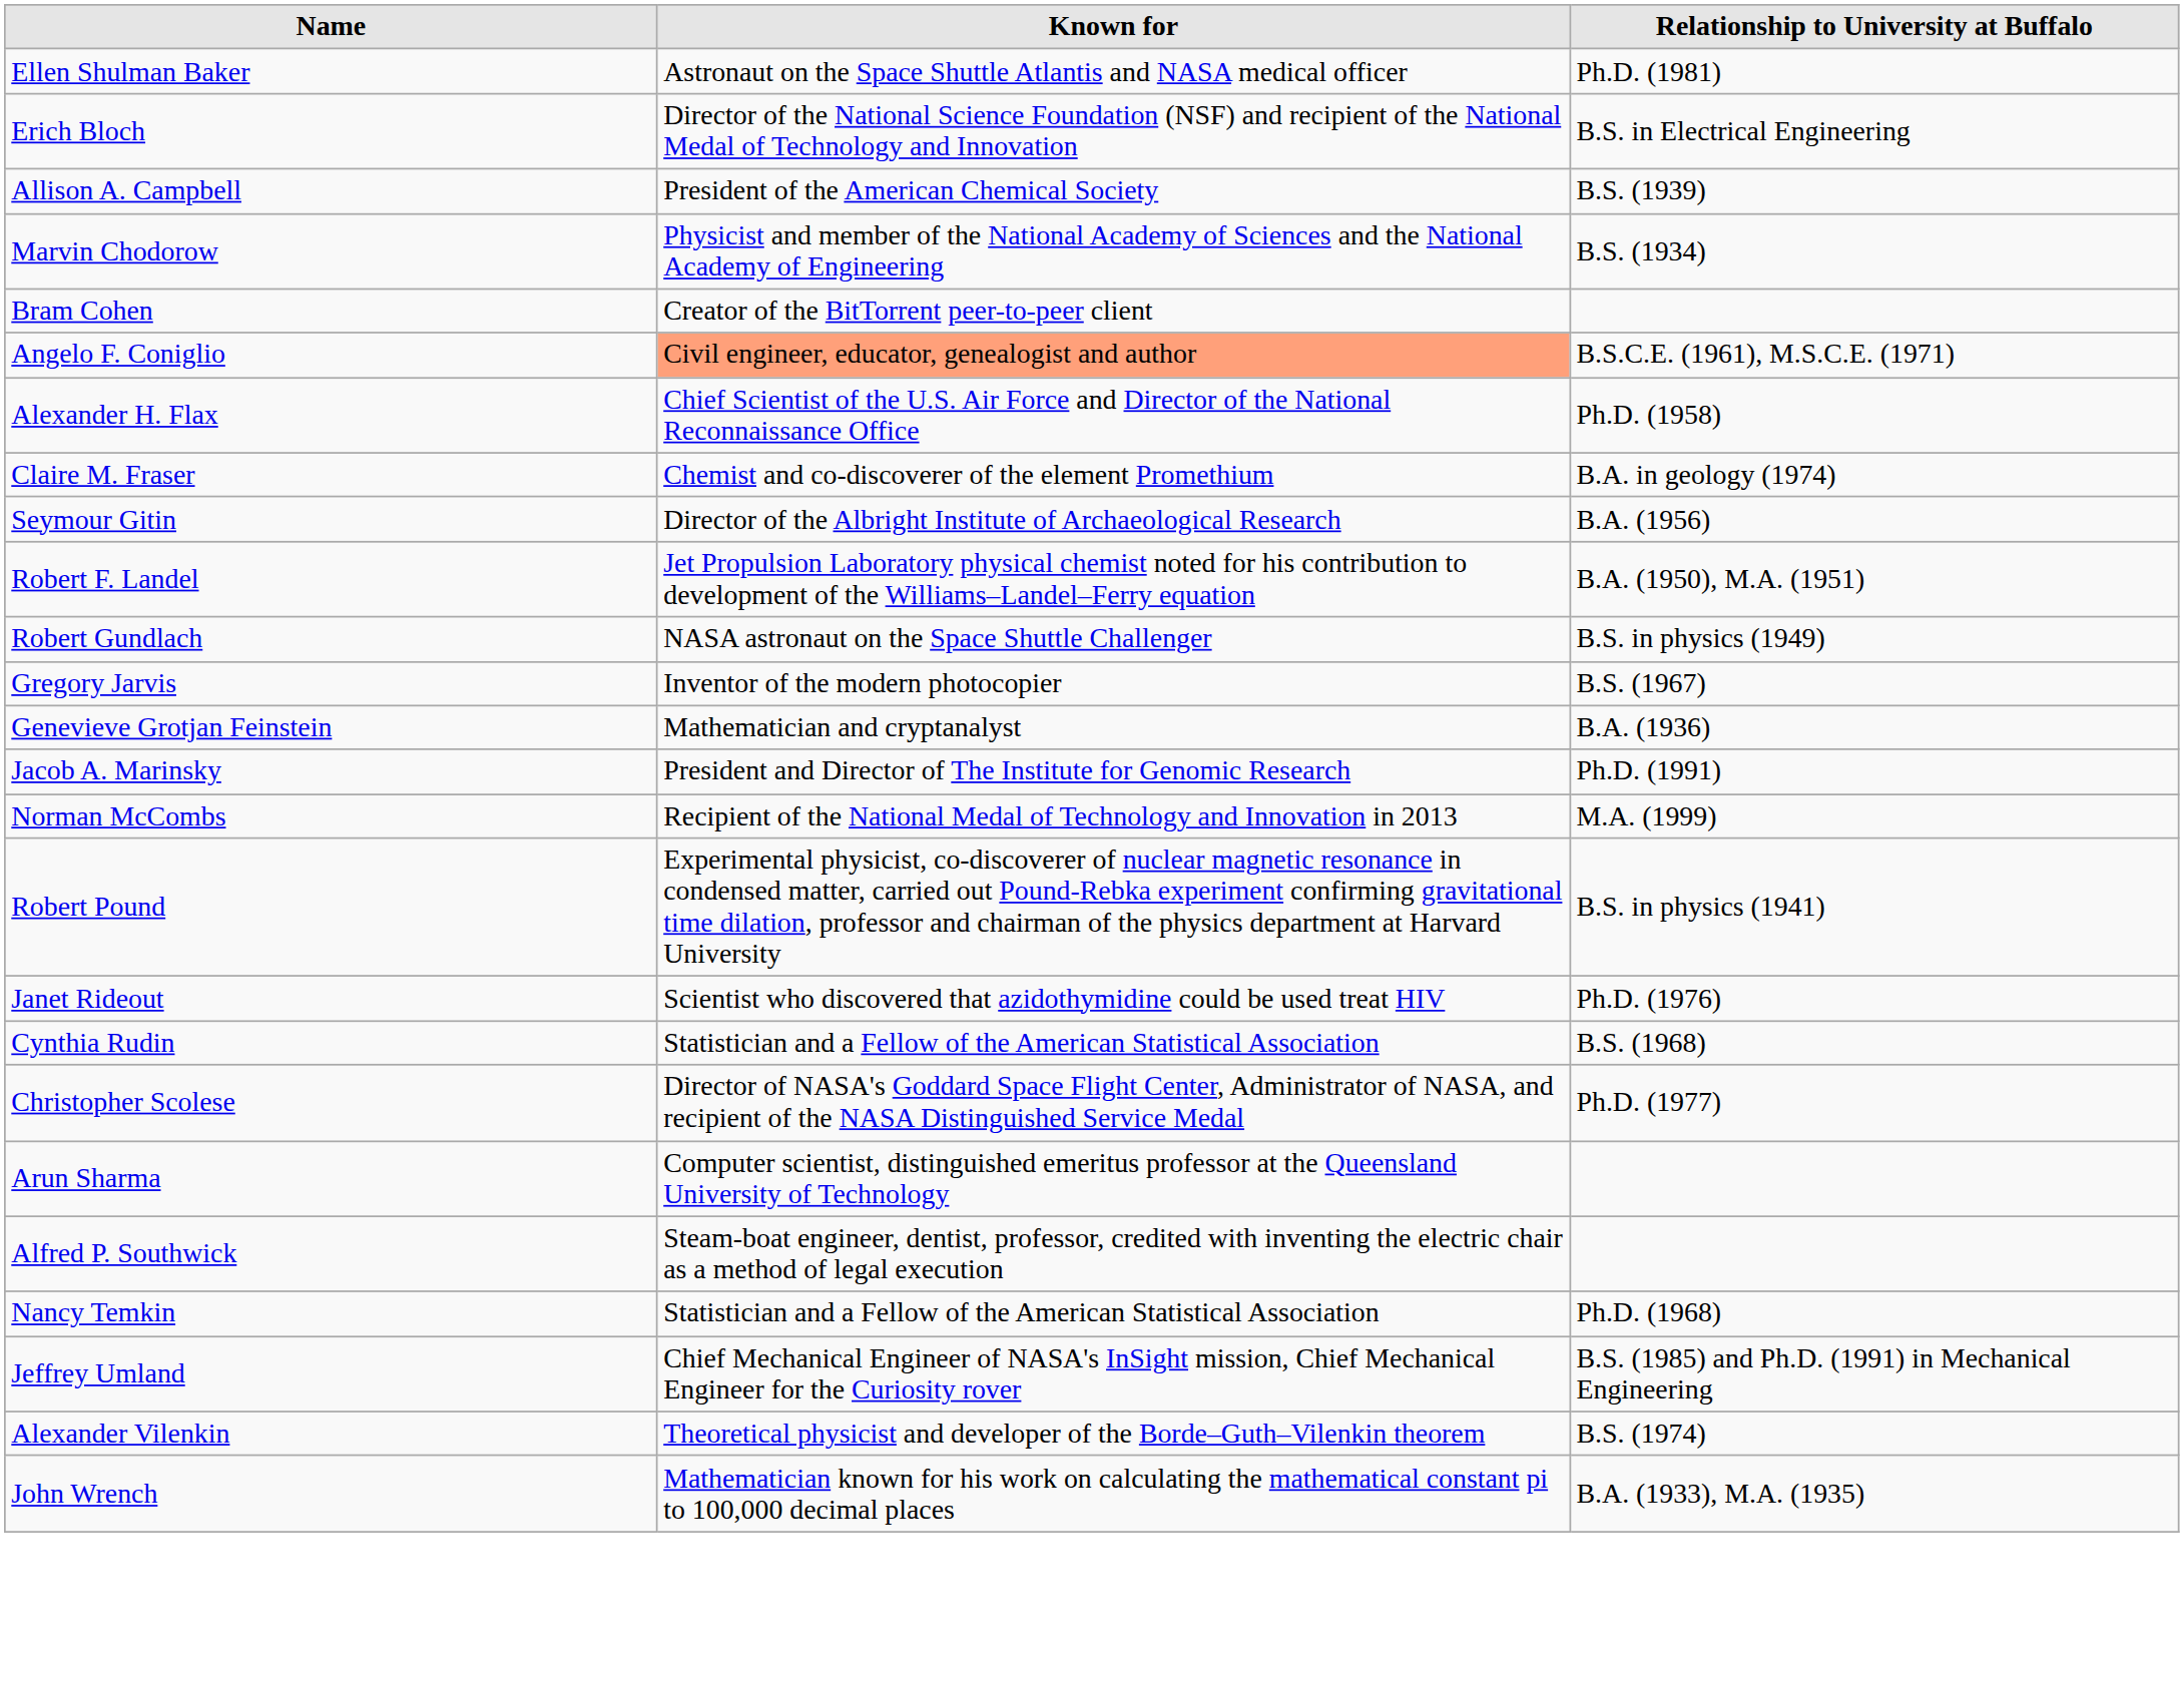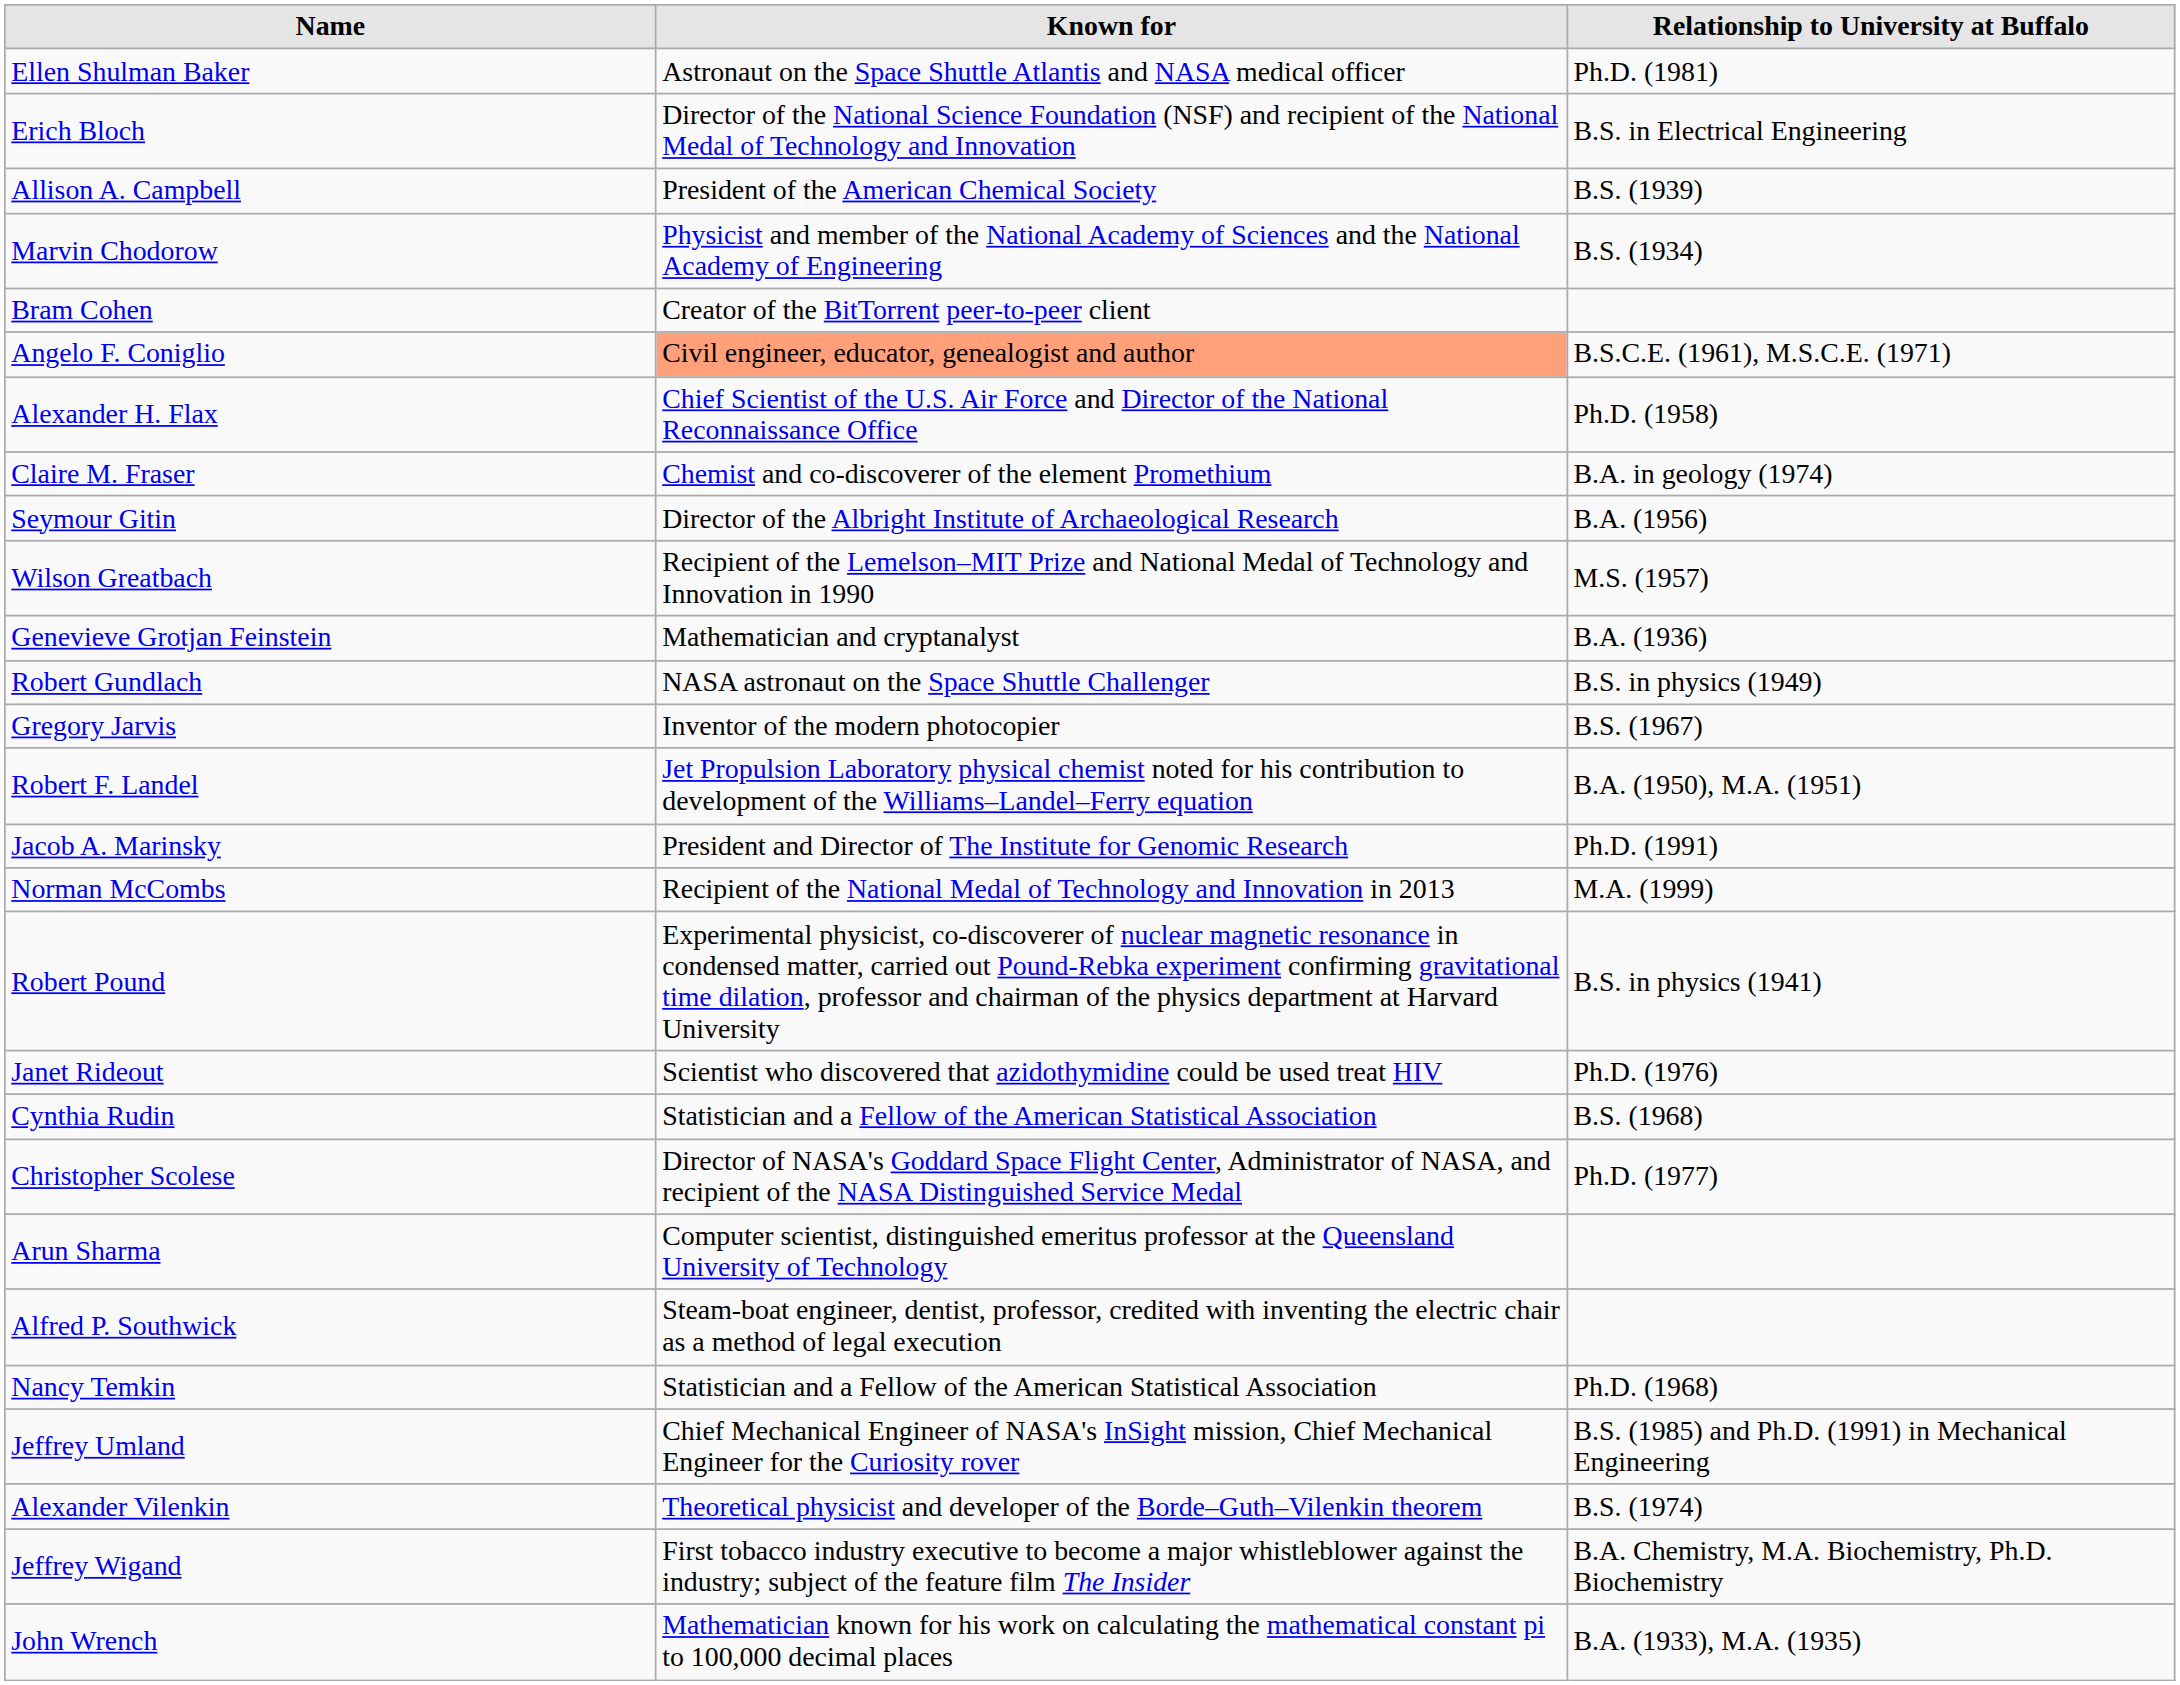 <table class="wikitable">
 <tr>
 <th style="background:#e5e5e5; width:30%;">Name</th>
 <th style="background:#e5e5e5; width:42%;">Known for</th>
 <th style="background:#e5e5e5; width:28%;">Relationship to University at Buffalo</th>
 </tr>
 <tr>
 <td><a href='#'>Ellen Shulman Baker</a></td>
 <td>Astronaut on the <a href='#'>Space Shuttle Atlantis</a> and <a href='#'>NASA</a> medical officer</td>
 <td>Ph.D. (1981)</td>
 </tr>
 <tr>
 <td><a href='#'>Erich Bloch</a></td>
 <td>Director of the <a href='#'>National Science Foundation</a> (NSF) and recipient of the <a href='#'>National Medal of Technology and Innovation</a></td>
 <td>B.S. in Electrical Engineering</td>
 </tr>
 <tr>
 <td><a href='#'>Allison A. Campbell</a></td>
 <td>President of the <a href='#'>American Chemical Society</a></td>
 <td>B.S. (1939)</td>
 </tr>
 <tr>
 <td><a href='#'>Marvin Chodorow</a></td>
 <td><a href='#'>Physicist</a> and member of the <a href='#'>National Academy of Sciences</a> and the <a href='#'>National Academy of Engineering</a></td>
 <td>B.S. (1934)</td>
 </tr>
 <tr>
 <td><a href='#'>Bram Cohen</a></td>
 <td>Creator of the <a href='#'>BitTorrent</a> <a href='#'>peer-to-peer</a> client</td>
 <td></td>
 </tr>
 <tr>
 <td><a href='#'>Angelo F. Coniglio</a></td>
 <td style="background: lightsalmon;">Civil engineer, educator, genealogist and author</td>
 <td>B.S.C.E. (1961), M.S.C.E. (1971)</td>
 </tr>
 <tr>
 <td><a href='#'>Alexander H. Flax</a></td>
 <td><a href='#'>Chief Scientist of the U.S. Air Force</a> and <a href='#'>Director of the National Reconnaissance Office</a></td>
 <td>Ph.D. (1958)</td>
 </tr>
 <tr>
 <td><a href='#'>Claire M. Fraser</a></td>
 <td><a href='#'>Chemist</a> and co-discoverer of the element <a href='#'>Promethium</a></td>
 <td>B.A. in geology (1974)</td>
 </tr>
 <tr>
 <td><a href='#'>Seymour Gitin</a></td>
 <td>Director of the <a href='#'>Albright Institute of Archaeological Research</a></td>
 <td>B.A. (1956)</td>
 </tr>
 <tr>
-<td><a href='#'>Robert F. Landel</a></td>
-<td><a href='#'>Jet Propulsion Laboratory</a> <a href='#'>physical chemist</a> noted for his contribution to development of the <a href='#'>Williams–Landel–Ferry equation</a></td>
-<td>B.A. (1950), M.A. (1951)</td>
+<td><a href='#'>Wilson Greatbach</a></td>
+<td>Recipient of the <a href='#'>Lemelson–MIT Prize</a> and National Medal of Technology and Innovation in 1990</td>
+<td>M.S. (1957)</td>
+</tr>
+<tr>
+<td><a href='#'>Genevieve Grotjan Feinstein</a></td>
+<td>Mathematician and cryptanalyst</td>
+<td>B.A. (1936)</td>
 </tr>
 <tr>
 <td><a href='#'>Robert Gundlach</a></td>
 <td>NASA astronaut on the <a href='#'>Space Shuttle Challenger</a></td>
 <td>B.S. in physics (1949)</td>
 </tr>
 <tr>
 <td><a href='#'>Gregory Jarvis</a></td>
 <td>Inventor of the modern photocopier</td>
 <td>B.S. (1967)</td>
 </tr>
 <tr>
-<td><a href='#'>Genevieve Grotjan Feinstein</a></td>
-<td>Mathematician and cryptanalyst</td>
-<td>B.A. (1936)</td>
+<td><a href='#'>Robert F. Landel</a></td>
+<td><a href='#'>Jet Propulsion Laboratory</a> <a href='#'>physical chemist</a> noted for his contribution to development of the <a href='#'>Williams–Landel–Ferry equation</a></td>
+<td>B.A. (1950), M.A. (1951)</td>
 </tr>
 <tr>
 <td><a href='#'>Jacob A. Marinsky</a></td>
 <td>President and Director of <a href='#'>The Institute for Genomic Research</a></td>
 <td>Ph.D. (1991)</td>
 </tr>
 <tr>
 <td><a href='#'>Norman McCombs</a></td>
 <td>Recipient of the <a href='#'>National Medal of Technology and Innovation</a> in 2013</td>
 <td>M.A. (1999)</td>
 </tr>
 <tr>
 <td><a href='#'>Robert Pound</a></td>
 <td>Experimental physicist, co-discoverer of <a href='#'>nuclear magnetic resonance</a> in condensed matter, carried out <a href='#'>Pound-Rebka experiment</a> confirming <a href='#'>gravitational time dilation</a>, professor and chairman of the physics department at Harvard University</td>
 <td>B.S. in physics (1941)</td>
 </tr>
 <tr>
 <td><a href='#'>Janet Rideout</a></td>
 <td>Scientist who discovered that <a href='#'>azidothymidine</a> could be used treat <a href='#'>HIV</a></td>
 <td>Ph.D. (1976)</td>
 </tr>
 <tr>
 <td><a href='#'>Cynthia Rudin</a></td>
 <td>Statistician and a <a href='#'>Fellow of the American Statistical Association</a></td>
 <td>B.S. (1968)</td>
 </tr>
 <tr>
 <td><a href='#'>Christopher Scolese</a></td>
 <td>Director of NASA's <a href='#'>Goddard Space Flight Center</a>, Administrator of NASA, and recipient of the <a href='#'>NASA Distinguished Service Medal</a></td>
 <td>Ph.D. (1977)</td>
 </tr>
 <tr>
 <td><a href='#'>Arun Sharma</a></td>
 <td>Computer scientist, distinguished emeritus professor at the <a href='#'>Queensland University of Technology</a></td>
 <td></td>
 </tr>
 <tr>
 <td><a href='#'>Alfred P. Southwick</a></td>
 <td>Steam-boat engineer, dentist, professor, credited with inventing the electric chair as a method of legal execution</td>
 <td></td>
 </tr>
 <tr>
 <td><a href='#'>Nancy Temkin</a></td>
 <td>Statistician and a Fellow of the American Statistical Association</td>
 <td>Ph.D. (1968)</td>
 </tr>
 <tr>
 <td><a href='#'>Jeffrey Umland</a></td>
 <td>Chief Mechanical Engineer of NASA's <a href='#'>InSight</a> mission, Chief Mechanical Engineer for the <a href='#'>Curiosity rover</a></td>
 <td>B.S. (1985) and Ph.D. (1991) in Mechanical Engineering</td>
 </tr>
 <tr>
 <td><a href='#'>Alexander Vilenkin</a></td>
 <td><a href='#'>Theoretical physicist</a> and developer of the <a href='#'>Borde–Guth–Vilenkin theorem</a></td>
 <td>B.S. (1974)</td>
 </tr>
 <tr>
+<td><a href='#'>Jeffrey Wigand</a></td>
+<td>First tobacco industry executive to become a major whistleblower against the industry; subject of the feature film <em><a href='#'>The Insider</a></em></td>
+<td>B.A. Chemistry, M.A. Biochemistry, Ph.D. Biochemistry</td>
+</tr>
+<tr>
 <td><a href='#'>John Wrench</a></td>
 <td><a href='#'>Mathematician</a> known for his work on calculating the <a href='#'>mathematical constant</a> <a href='#'>pi</a> to 100,000 decimal places</td>
 <td>B.A. (1933), M.A. (1935)</td>
 </tr>
 </table>
